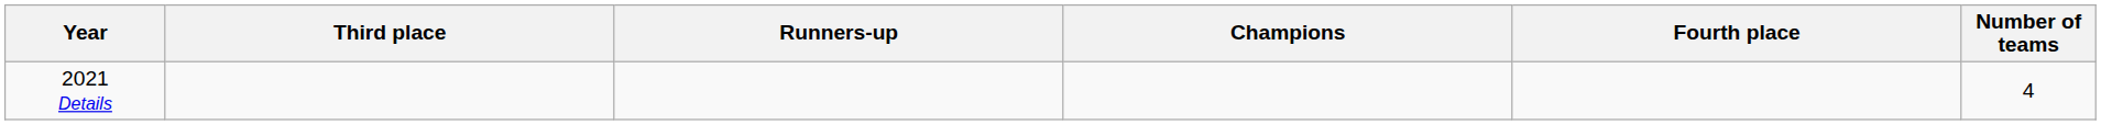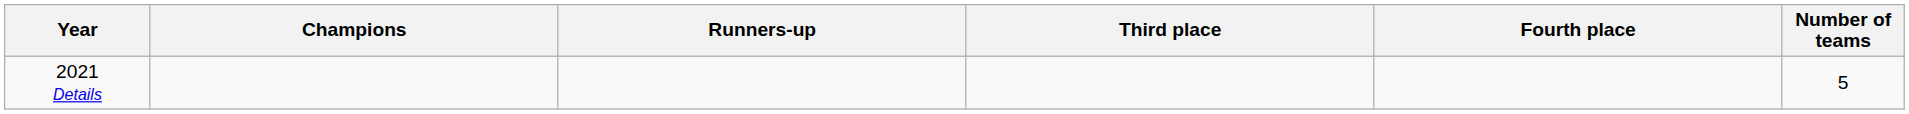 <table class="wikitable" style="text-align:center;width:100%">
 <tr>
 <th width=5%>Year</th>
+<th width=14%>Champions</th>
+<th width=14%>Runners-up</th>
 <th width=14%>Third place</th>
-<th width=14%>Runners-up</th>
-<th width=14%>Champions</th>
 <th width=14%>Fourth place</th>
 <th width="4%">Number of teams</th>
 </tr>
 <tr>
 <td>2021<br><small><em><a href='#'>Details</a></em></small></td>
+<td><strong></strong></td>
 <td></td>
 <td></td>
-<td><strong></strong></td>
 <td></td>
-<td>4</td>
+<td>5</td>
 </tr>
 </table>
